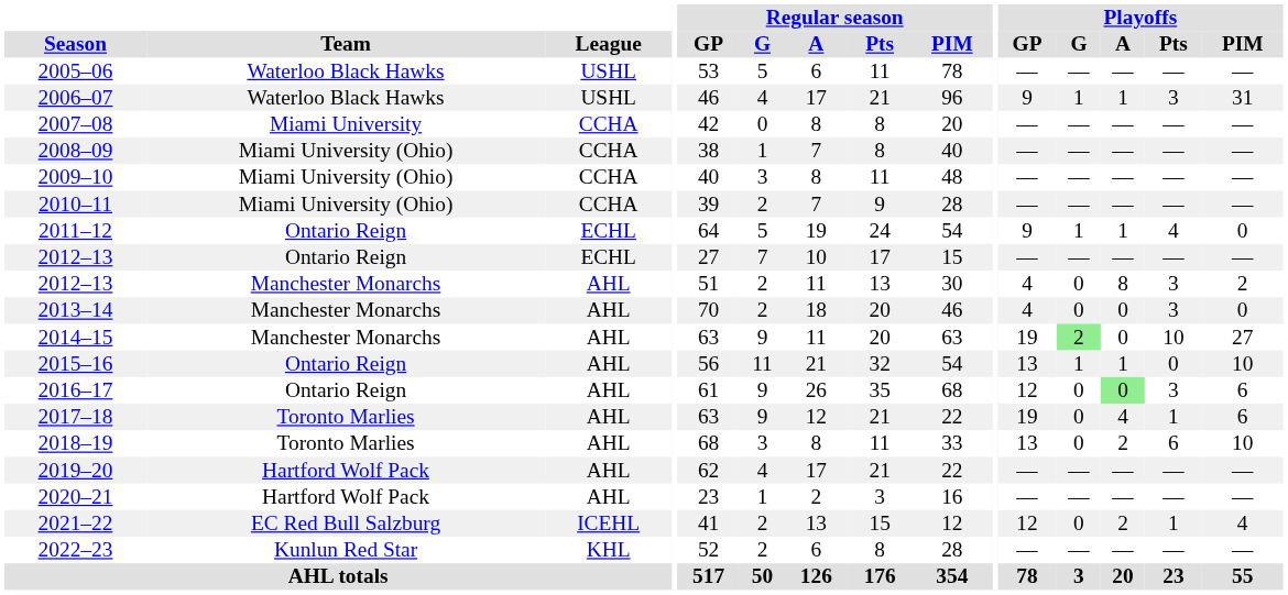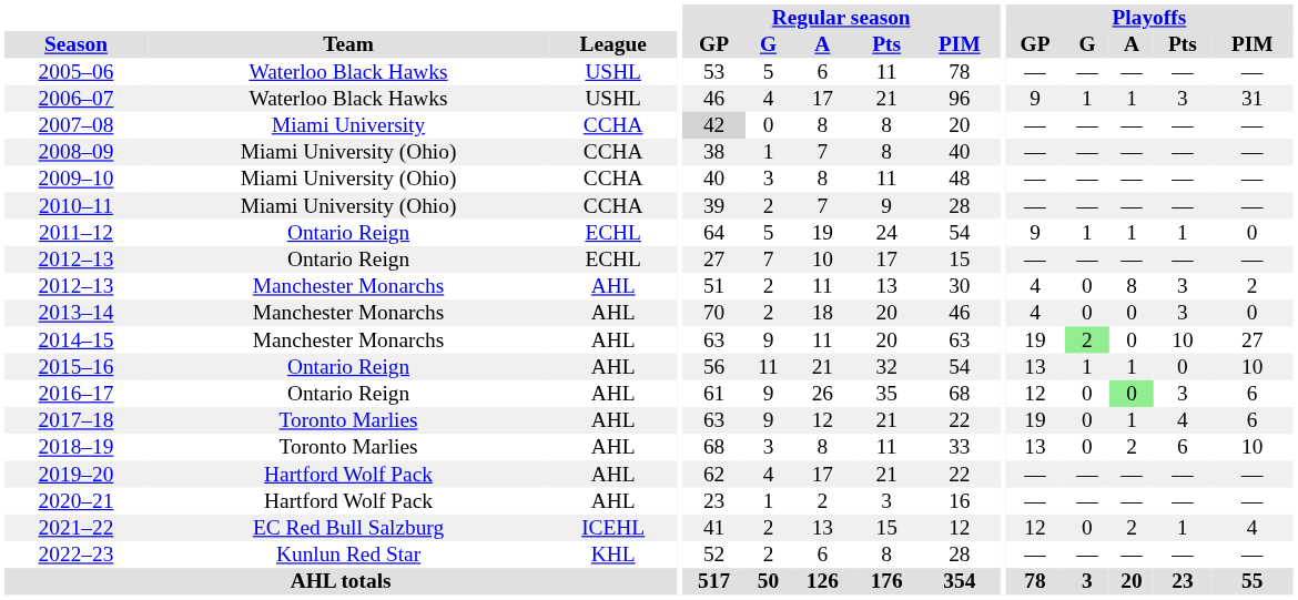 <table border="0" cellpadding="1" cellspacing="0" style="text-align:center; width:60em">
 <tr bgcolor="#e0e0e0">
 <th colspan="3" bgcolor="#ffffff"></th>
 <th rowspan="99" bgcolor="#ffffff"></th>
 <th colspan="5"><a href='#'>Regular season</a></th>
 <th rowspan="99" bgcolor="#ffffff"></th>
 <th colspan="5"><a href='#'>Playoffs</a></th>
 </tr>
 <tr bgcolor="#e0e0e0">
 <th><a href='#'>Season</a></th>
 <th>Team</th>
 <th>League</th>
 <th>GP</th>
 <th><a href='#'>G</a></th>
 <th><a href='#'>A</a></th>
 <th><a href='#'>Pts</a></th>
 <th><a href='#'>PIM</a></th>
 <th>GP</th>
 <th>G</th>
 <th>A</th>
 <th>Pts</th>
 <th>PIM</th>
 </tr>
 <tr>
 <td><a href='#'>2005–06</a></td>
 <td><a href='#'>Waterloo Black Hawks</a></td>
 <td><a href='#'>USHL</a></td>
 <td>53</td>
 <td>5</td>
 <td>6</td>
 <td>11</td>
 <td>78</td>
 <td>—</td>
 <td>—</td>
 <td>—</td>
 <td>—</td>
 <td>—</td>
 </tr>
 <tr bgcolor="#f0f0f0">
 <td><a href='#'>2006–07</a></td>
 <td>Waterloo Black Hawks</td>
 <td>USHL</td>
 <td>46</td>
 <td>4</td>
 <td>17</td>
 <td>21</td>
 <td>96</td>
 <td>9</td>
 <td>1</td>
 <td>1</td>
 <td>3</td>
 <td>31</td>
 </tr>
 <tr>
 <td><a href='#'>2007–08</a></td>
 <td><a href='#'>Miami University</a></td>
 <td><a href='#'>CCHA</a></td>
-<td>42</td>
+<td style="background: lightgrey;">42</td>
 <td>0</td>
 <td>8</td>
 <td>8</td>
 <td>20</td>
 <td>—</td>
 <td>—</td>
 <td>—</td>
 <td>—</td>
 <td>—</td>
 </tr>
 <tr bgcolor="#f0f0f0">
 <td><a href='#'>2008–09</a></td>
 <td>Miami University (Ohio)</td>
 <td>CCHA</td>
 <td>38</td>
 <td>1</td>
 <td>7</td>
 <td>8</td>
 <td>40</td>
 <td>—</td>
 <td>—</td>
 <td>—</td>
 <td>—</td>
 <td>—</td>
 </tr>
 <tr>
 <td><a href='#'>2009–10</a></td>
 <td>Miami University (Ohio)</td>
 <td>CCHA</td>
 <td>40</td>
 <td>3</td>
 <td>8</td>
 <td>11</td>
 <td>48</td>
 <td>—</td>
 <td>—</td>
 <td>—</td>
 <td>—</td>
 <td>—</td>
 </tr>
 <tr bgcolor="#f0f0f0">
 <td><a href='#'>2010–11</a></td>
 <td>Miami University (Ohio)</td>
 <td>CCHA</td>
 <td>39</td>
 <td>2</td>
 <td>7</td>
 <td>9</td>
 <td>28</td>
 <td>—</td>
 <td>—</td>
 <td>—</td>
 <td>—</td>
 <td>—</td>
 </tr>
 <tr>
 <td><a href='#'>2011–12</a></td>
 <td><a href='#'>Ontario Reign</a></td>
 <td><a href='#'>ECHL</a></td>
 <td>64</td>
 <td>5</td>
 <td>19</td>
 <td>24</td>
 <td>54</td>
 <td>9</td>
 <td>1</td>
 <td>1</td>
-<td>4</td>
+<td>1</td>
 <td>0</td>
 </tr>
 <tr bgcolor="#f0f0f0">
 <td><a href='#'>2012–13</a></td>
 <td>Ontario Reign</td>
 <td>ECHL</td>
 <td>27</td>
 <td>7</td>
 <td>10</td>
 <td>17</td>
 <td>15</td>
 <td>—</td>
 <td>—</td>
 <td>—</td>
 <td>—</td>
 <td>—</td>
 </tr>
 <tr>
 <td><a href='#'>2012–13</a></td>
 <td><a href='#'>Manchester Monarchs</a></td>
 <td><a href='#'>AHL</a></td>
 <td>51</td>
 <td>2</td>
 <td>11</td>
 <td>13</td>
 <td>30</td>
 <td>4</td>
 <td>0</td>
 <td>8</td>
 <td>3</td>
 <td>2</td>
 </tr>
 <tr bgcolor="#f0f0f0">
 <td><a href='#'>2013–14</a></td>
 <td>Manchester Monarchs</td>
 <td>AHL</td>
 <td>70</td>
 <td>2</td>
 <td>18</td>
 <td>20</td>
 <td>46</td>
 <td>4</td>
 <td>0</td>
 <td>0</td>
 <td>3</td>
 <td>0</td>
 </tr>
 <tr>
 <td><a href='#'>2014–15</a></td>
 <td>Manchester Monarchs</td>
 <td>AHL</td>
 <td>63</td>
 <td>9</td>
 <td>11</td>
 <td>20</td>
 <td>63</td>
 <td>19</td>
 <td style="background: lightgreen;">2</td>
 <td>0</td>
 <td>10</td>
 <td>27</td>
 </tr>
 <tr bgcolor="#f0f0f0">
 <td><a href='#'>2015–16</a></td>
 <td><a href='#'>Ontario Reign</a></td>
 <td>AHL</td>
 <td>56</td>
 <td>11</td>
 <td>21</td>
 <td>32</td>
 <td>54</td>
 <td>13</td>
 <td>1</td>
 <td>1</td>
 <td>0</td>
 <td>10</td>
 </tr>
 <tr>
 <td><a href='#'>2016–17</a></td>
 <td>Ontario Reign</td>
 <td>AHL</td>
 <td>61</td>
 <td>9</td>
 <td>26</td>
 <td>35</td>
 <td>68</td>
 <td>12</td>
 <td>0</td>
 <td style="background: lightgreen;">0</td>
 <td>3</td>
 <td>6</td>
 </tr>
 <tr bgcolor="#f0f0f0">
 <td><a href='#'>2017–18</a></td>
 <td><a href='#'>Toronto Marlies</a></td>
 <td>AHL</td>
 <td>63</td>
 <td>9</td>
 <td>12</td>
 <td>21</td>
 <td>22</td>
 <td>19</td>
 <td>0</td>
+<td>1</td>
 <td>4</td>
-<td>1</td>
 <td>6</td>
 </tr>
 <tr>
 <td><a href='#'>2018–19</a></td>
 <td>Toronto Marlies</td>
 <td>AHL</td>
 <td>68</td>
 <td>3</td>
 <td>8</td>
 <td>11</td>
 <td>33</td>
 <td>13</td>
 <td>0</td>
 <td>2</td>
 <td>6</td>
 <td>10</td>
 </tr>
 <tr bgcolor="#f0f0f0">
 <td><a href='#'>2019–20</a></td>
 <td><a href='#'>Hartford Wolf Pack</a></td>
 <td>AHL</td>
 <td>62</td>
 <td>4</td>
 <td>17</td>
 <td>21</td>
 <td>22</td>
 <td>—</td>
 <td>—</td>
 <td>—</td>
 <td>—</td>
 <td>—</td>
 </tr>
 <tr>
 <td><a href='#'>2020–21</a></td>
 <td>Hartford Wolf Pack</td>
 <td>AHL</td>
 <td>23</td>
 <td>1</td>
 <td>2</td>
 <td>3</td>
 <td>16</td>
 <td>—</td>
 <td>—</td>
 <td>—</td>
 <td>—</td>
 <td>—</td>
 </tr>
 <tr bgcolor="#f0f0f0">
 <td><a href='#'>2021–22</a></td>
 <td><a href='#'>EC Red Bull Salzburg</a></td>
 <td><a href='#'>ICEHL</a></td>
 <td>41</td>
 <td>2</td>
 <td>13</td>
 <td>15</td>
 <td>12</td>
 <td>12</td>
 <td>0</td>
 <td>2</td>
 <td>1</td>
 <td>4</td>
 </tr>
 <tr>
 <td><a href='#'>2022–23</a></td>
 <td><a href='#'>Kunlun Red Star</a></td>
 <td><a href='#'>KHL</a></td>
 <td>52</td>
 <td>2</td>
 <td>6</td>
 <td>8</td>
 <td>28</td>
 <td>—</td>
 <td>—</td>
 <td>—</td>
 <td>—</td>
 <td>—</td>
 </tr>
 <tr bgcolor="#e0e0e0">
 <th colspan="3">AHL totals</th>
 <th>517</th>
 <th>50</th>
 <th>126</th>
 <th>176</th>
 <th>354</th>
 <th>78</th>
 <th>3</th>
 <th>20</th>
 <th>23</th>
 <th>55</th>
 </tr>
 </table>
